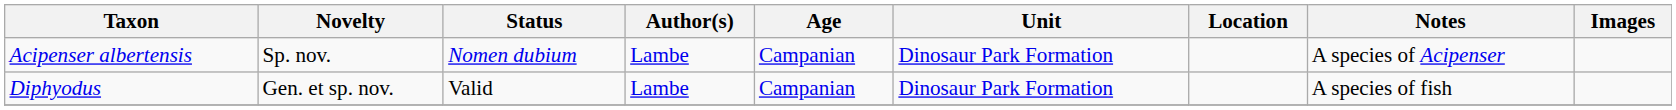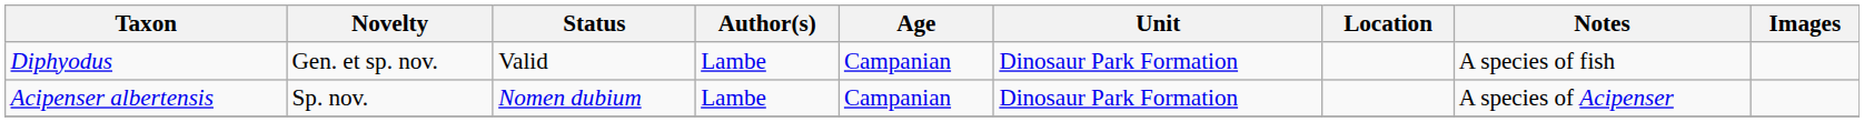 <table class="wikitable sortable" align="center" width="100%">
 <tr>
 <th>Taxon</th>
 <th>Novelty</th>
 <th>Status</th>
 <th>Author(s)</th>
 <th>Age</th>
 <th>Unit</th>
 <th>Location</th>
 <th>Notes</th>
 <th>Images</th>
 </tr>
 <tr>
+<td><em><a href='#'>Diphyodus</a></em></td>
+<td>Gen. et sp. nov.</td>
+<td>Valid</td>
+<td><a href='#'>Lambe</a></td>
+<td><a href='#'>Campanian</a></td>
+<td><a href='#'>Dinosaur Park Formation</a></td>
+<td></td>
+<td>A species of fish</td>
+<td></td>
+</tr>
+<tr>
 <td><em><a href='#'>Acipenser albertensis</a></em></td>
 <td>Sp. nov.</td>
 <td><em><a href='#'>Nomen dubium</a></em></td>
 <td><a href='#'>Lambe</a></td>
 <td><a href='#'>Campanian</a></td>
 <td><a href='#'>Dinosaur Park Formation</a></td>
 <td></td>
 <td>A species of <em><a href='#'>Acipenser</a></em></td>
 <td></td>
 </tr>
 <tr>
-<td><em><a href='#'>Diphyodus</a></em></td>
-<td>Gen. et sp. nov.</td>
-<td>Valid</td>
-<td><a href='#'>Lambe</a></td>
-<td><a href='#'>Campanian</a></td>
-<td><a href='#'>Dinosaur Park Formation</a></td>
-<td></td>
-<td>A species of fish</td>
-<td></td>
-</tr>
-<tr>
 </tr>
 </table>
